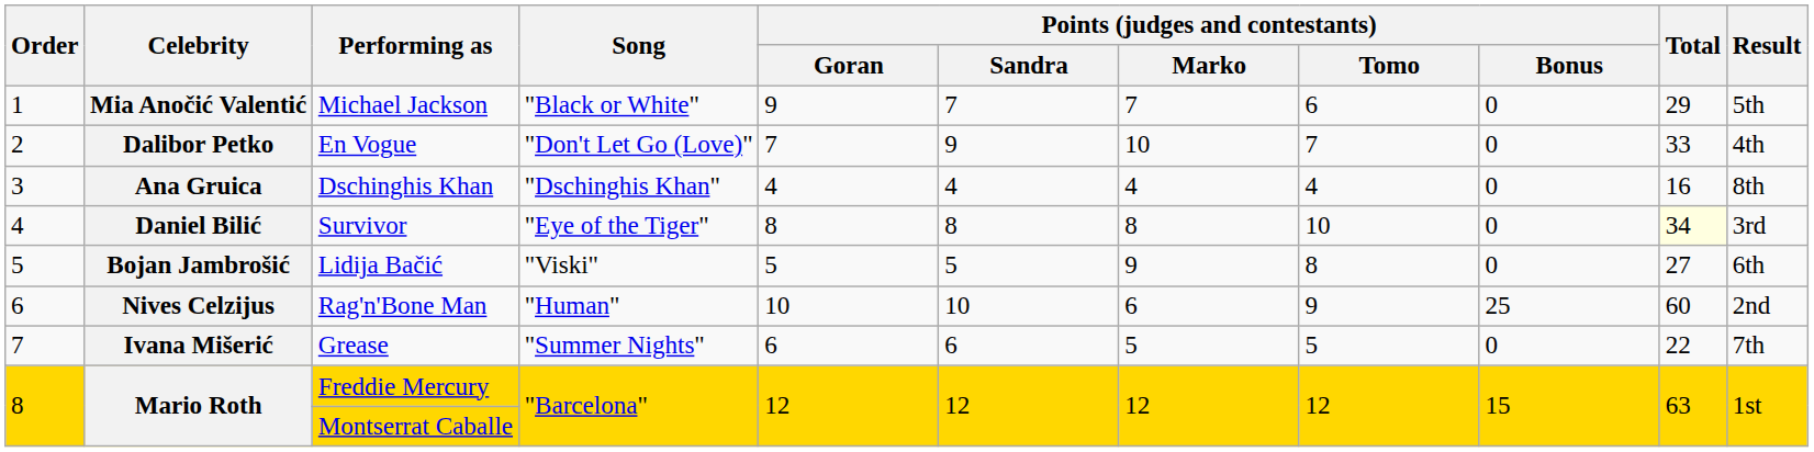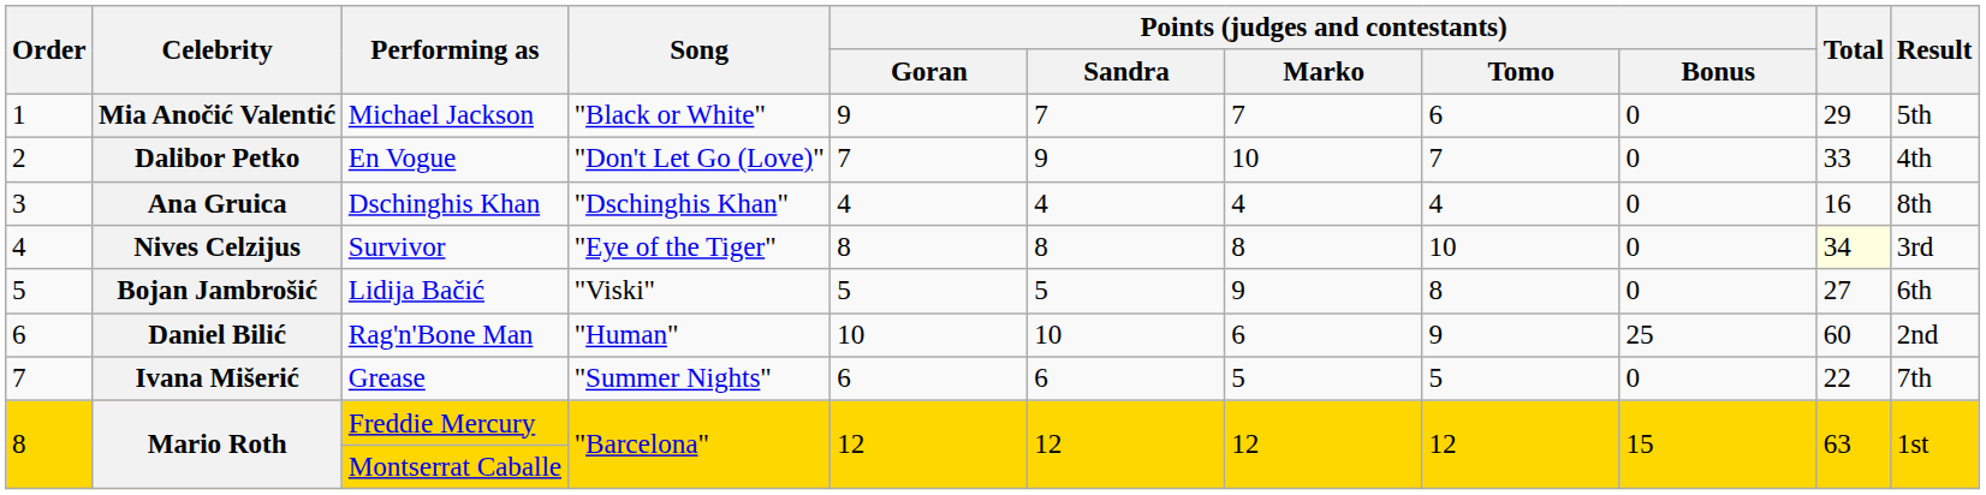 <table class=wikitable>
 <tr>
 <th rowspan="2">Order</th>
 <th rowspan="2">Celebrity</th>
 <th rowspan="2">Performing as</th>
 <th rowspan="2">Song</th>
 <th colspan="5" style="width:50%;">Points (judges and contestants)</th>
 <th rowspan="2">Total</th>
 <th rowspan="2">Result</th>
 </tr>
 <tr>
 <th style="width:10%;">Goran</th>
 <th style="width:10%;">Sandra</th>
 <th style="width:10%;">Marko</th>
 <th style="width:10%;">Tomo</th>
 <th style="width:10%;">Bonus</th>
 </tr>
 <tr>
 <td>1</td>
 <th scope="row">Mia Anočić Valentić</th>
 <td><a href='#'>Michael Jackson</a></td>
 <td>"<a href='#'>Black or White</a>"</td>
 <td>9</td>
 <td>7</td>
 <td>7</td>
 <td>6</td>
 <td>0</td>
 <td>29</td>
 <td>5th</td>
 </tr>
 <tr>
 <td>2</td>
 <th scope="row">Dalibor Petko</th>
 <td><a href='#'>En Vogue</a></td>
 <td>"<a href='#'>Don't Let Go (Love)</a>"</td>
 <td>7</td>
 <td>9</td>
 <td>10</td>
 <td>7</td>
 <td>0</td>
 <td>33</td>
 <td>4th</td>
 </tr>
 <tr>
 <td>3</td>
 <th scope="row">Ana Gruica</th>
 <td><a href='#'>Dschinghis Khan</a></td>
 <td>"<a href='#'>Dschinghis Khan</a>"</td>
 <td>4</td>
 <td>4</td>
 <td>4</td>
 <td>4</td>
 <td>0</td>
 <td>16</td>
 <td>8th</td>
 </tr>
 <tr>
 <td>4</td>
-<th scope="row">Daniel Bilić</th>
+<th scope="row">Nives Celzijus</th>
 <td><a href='#'>Survivor</a></td>
 <td>"<a href='#'>Eye of the Tiger</a>"</td>
 <td>8</td>
 <td>8</td>
 <td>8</td>
 <td>10</td>
 <td>0</td>
 <td style="background: lightyellow;">34</td>
 <td>3rd</td>
 </tr>
 <tr>
 <td>5</td>
 <th scope="row">Bojan Jambrošić</th>
 <td><a href='#'>Lidija Bačić</a></td>
 <td>"Viski"</td>
 <td>5</td>
 <td>5</td>
 <td>9</td>
 <td>8</td>
 <td>0</td>
 <td>27</td>
 <td>6th</td>
 </tr>
 <tr>
 <td>6</td>
-<th scope="row">Nives Celzijus</th>
+<th scope="row">Daniel Bilić</th>
 <td><a href='#'>Rag'n'Bone Man</a></td>
 <td>"<a href='#'>Human</a>"</td>
 <td>10</td>
 <td>10</td>
 <td>6</td>
 <td>9</td>
 <td>25</td>
 <td>60</td>
 <td>2nd</td>
 </tr>
 <tr>
 <td>7</td>
 <th scope="row">Ivana Mišerić</th>
 <td><a href='#'>Grease</a></td>
 <td>"<a href='#'>Summer Nights</a>"</td>
 <td>6</td>
 <td>6</td>
 <td>5</td>
 <td>5</td>
 <td>0</td>
 <td>22</td>
 <td>7th</td>
 </tr>
 <tr bgcolor="gold">
 <td rowspan="2">8</td>
 <th scope="row" rowspan="2">Mario Roth</th>
 <td><a href='#'>Freddie Mercury</a></td>
 <td rowspan="2">"<a href='#'>Barcelona</a>"</td>
 <td rowspan="2">12</td>
 <td rowspan="2">12</td>
 <td rowspan="2">12</td>
 <td rowspan="2">12</td>
 <td rowspan="2">15</td>
 <td rowspan="2">63</td>
 <td rowspan="2">1st</td>
 </tr>
 <tr>
 <td bgcolor="gold"><a href='#'>Montserrat Caballe</a></td>
 </tr>
 </table>
